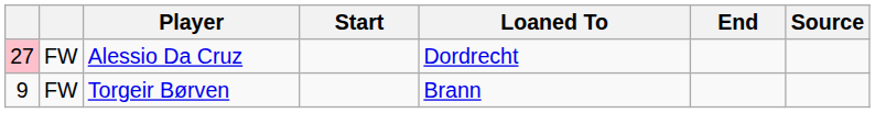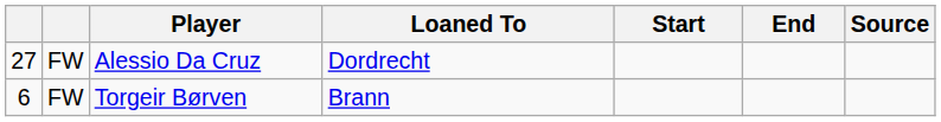 <table class="wikitable plainrowheaders sortable" style="font-size:95%">
 <tr>
 <th></th>
 <th></th>
 <th scope="col" style="width:200px;"><strong>Player</strong></th>
+<th scope="col" style="width:250px;"><strong>Loaned To</strong></th>
 <th scope="col" style="width:100px;"><strong>Start</strong></th>
-<th scope="col" style="width:250px;"><strong>Loaned To</strong></th>
 <th scope="col" style="width:78px;"><strong>End</strong></th>
 <th><strong>Source</strong></th>
 </tr>
 <tr>
-<td align=center style="background: pink;">27</td>
+<td align=center>27</td>
 <td align="center">FW</td>
 <td> <a href='#'>Alessio Da Cruz</a></td>
+<td> <a href='#'>Dordrecht</a></td>
 <td align=center></td>
-<td> <a href='#'>Dordrecht</a></td>
 <td align=center></td>
 <td align="center"></td>
 </tr>
 <tr>
-<td align=center>9</td>
+<td align=center>6</td>
 <td align="center">FW</td>
 <td> <a href='#'>Torgeir Børven</a></td>
+<td> <a href='#'>Brann</a></td>
 <td align=center></td>
-<td> <a href='#'>Brann</a></td>
 <td align=center></td>
 <td align="center"></td>
 </tr>
 </table>
